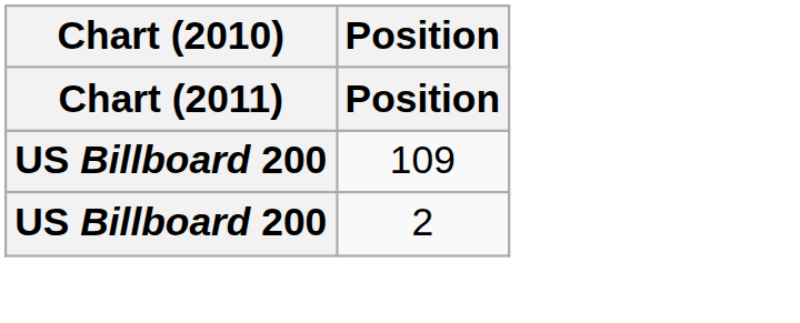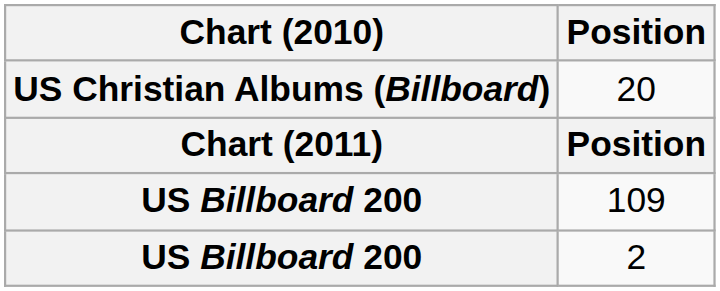 <table class="wikitable plainrowheaders" style="text-align:center">
 <tr>
 <th scope="col">Chart (2010)</th>
 <th scope="col">Position</th>
+</tr>
+<tr>
+<th scope="row">US Christian Albums (<em>Billboard</em>)</th>
+<td>20</td>
 </tr>
 <tr>
 <th scope="col">Chart (2011)</th>
 <th scope="col">Position</th>
 </tr>
 <tr>
 <th scope="row">US <em>Billboard</em> 200</th>
 <td>109</td>
 </tr>
 <tr>
 <th scope="row">US <em>Billboard</em> 200</th>
 <td>2</td>
 </tr>
 </table>
